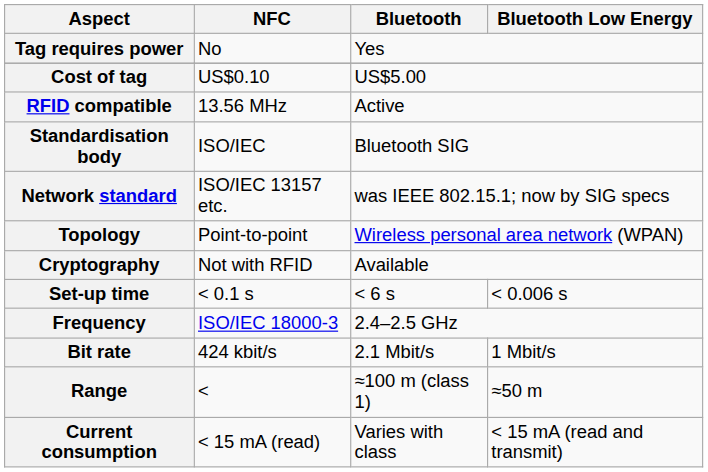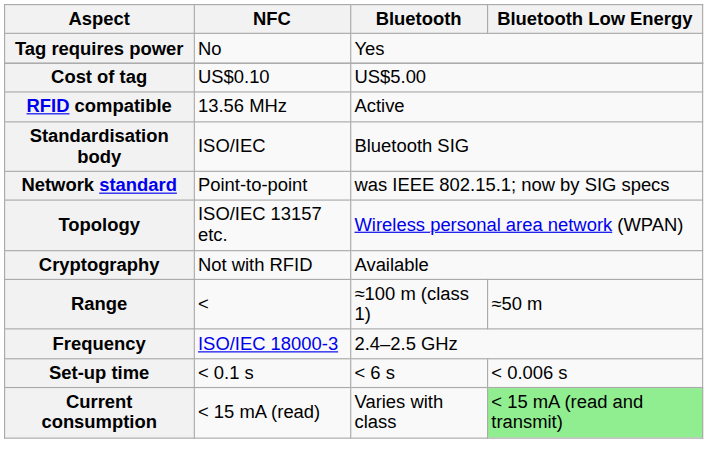 <table class="wikitable">
 <tr>
 <th scope="col">Aspect</th>
 <th scope="col">NFC</th>
 <th scope="col">Bluetooth</th>
 <th scope="col">Bluetooth Low Energy</th>
 </tr>
 <tr>
 <th scope="col">Tag requires power</th>
 <td>No</td>
 <td colspan=2>Yes</td>
 </tr>
 <tr>
 </tr>
 <tr>
 <th scope="col">Cost of tag</th>
 <td>US$0.10</td>
 <td colspan=2>US$5.00</td>
 </tr>
 <tr>
 <th scope="col"><a href='#'>RFID</a> compatible</th>
 <td>13.56 MHz</td>
 <td colspan=2>Active</td>
 </tr>
 <tr>
 <th scope="row">Standardisation body</th>
 <td>ISO/IEC</td>
 <td colspan=2>Bluetooth SIG</td>
 </tr>
 <tr>
 <th scope="row">Network <a href='#'>standard</a></th>
-<td>ISO/IEC 13157 etc.</td>
+<td>Point-to-point</td>
 <td colspan=2>was IEEE 802.15.1; now by SIG specs</td>
 </tr>
 <tr>
 <th scope="row">Topology</th>
-<td>Point-to-point</td>
+<td>ISO/IEC 13157 etc.</td>
 <td colspan=2><a href='#'>Wireless personal area network</a> (WPAN)</td>
 </tr>
 <tr>
 <th scope="row">Cryptography</th>
 <td>Not with RFID</td>
 <td colspan=2>Available</td>
 </tr>
 <tr>
-<th scope="row">Set-up time</th>
-<td>< 0.1 s</td>
-<td>< 6 s</td>
-<td>< 0.006 s</td>
+<th scope="row">Range</th>
+<td>< </td>
+<td>≈100 m (class 1)</td>
+<td>≈50 m</td>
 </tr>
 <tr>
 <th scope="row">Frequency</th>
 <td><a href='#'>ISO/IEC 18000-3</a></td>
 <td colspan=2>2.4–2.5 GHz</td>
 </tr>
 <tr>
-<th scope="row">Bit rate</th>
-<td>424 kbit/s</td>
-<td>2.1 Mbit/s</td>
-<td>1 Mbit/s</td>
-</tr>
-<tr>
-<th scope="row">Range</th>
-<td>< </td>
-<td>≈100 m (class 1)</td>
-<td>≈50 m</td>
+<th scope="row">Set-up time</th>
+<td>< 0.1 s</td>
+<td>< 6 s</td>
+<td>< 0.006 s</td>
 </tr>
 <tr>
 <th scope="row">Current consumption</th>
 <td>< 15 mA (read)</td>
 <td>Varies with class</td>
-<td>< 15 mA (read and transmit)</td>
+<td style="background: lightgreen;">< 15 mA (read and transmit)</td>
 </tr>
 </table>
